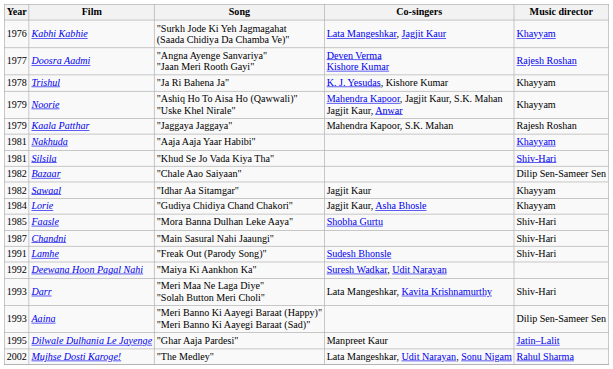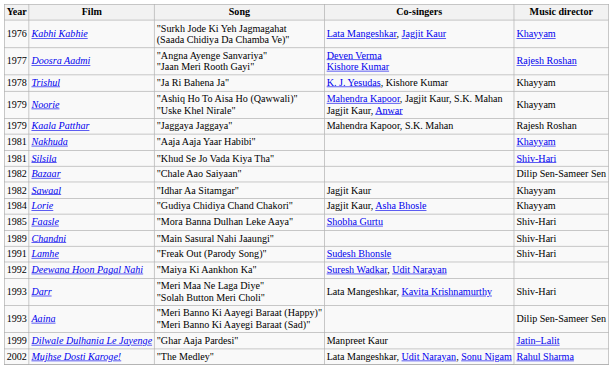 <table class="wikitable sortable">
 <tr>
 <th>Year</th>
 <th>Film</th>
 <th>Song</th>
 <th>Co-singers</th>
 <th>Music director</th>
 </tr>
 <tr>
 <td>1976</td>
 <td><em><a href='#'>Kabhi Kabhie</a></em></td>
 <td>"Surkh Jode Ki Yeh Jagmagahat <br> (Saada Chidiya Da Chamba Ve)"</td>
 <td><a href='#'>Lata Mangeshkar</a>, <a href='#'>Jagjit Kaur</a></td>
 <td><a href='#'>Khayyam</a></td>
 </tr>
 <tr>
 <td>1977</td>
 <td><em><a href='#'>Doosra Aadmi</a></em> </td>
 <td> "Angna Ayenge Sanvariya" <br>  "Jaan Meri Rooth Gayi"</td>
 <td> <a href='#'>Deven Verma</a> <br>  <a href='#'>Kishore Kumar</a></td>
 <td><a href='#'>Rajesh Roshan</a></td>
 </tr>
 <tr>
 <td>1978</td>
 <td><em><a href='#'>Trishul</a></em></td>
 <td>"Ja Ri Bahena Ja"</td>
 <td><a href='#'>K. J. Yesudas</a>, Kishore Kumar</td>
 <td>Khayyam</td>
 </tr>
 <tr>
 <td>1979</td>
 <td><em><a href='#'>Noorie</a></em></td>
 <td> "Ashiq Ho To Aisa Ho (Qawwali)" <br>  "Uske Khel Nirale"</td>
 <td> <a href='#'>Mahendra Kapoor</a>, Jagjit Kaur, S.K. Mahan <br>  Jagjit Kaur, <a href='#'>Anwar</a></td>
 <td>Khayyam</td>
 </tr>
 <tr>
 <td>1979</td>
 <td><em><a href='#'>Kaala Patthar</a></em></td>
 <td>"Jaggaya Jaggaya"</td>
 <td>Mahendra Kapoor, S.K. Mahan</td>
 <td>Rajesh Roshan</td>
 </tr>
 <tr>
 <td>1981</td>
 <td><em><a href='#'>Nakhuda</a></em></td>
 <td>"Aaja Aaja Yaar Habibi"</td>
 <td></td>
 <td><a href='#'>Khayyam</a></td>
 </tr>
 <tr>
 <td>1981</td>
 <td><em><a href='#'>Silsila</a></em></td>
 <td>"Khud Se Jo Vada Kiya Tha"</td>
 <td></td>
 <td><a href='#'>Shiv-Hari</a></td>
 </tr>
 <tr>
 <td>1982</td>
 <td><em><a href='#'>Bazaar</a></em></td>
 <td>"Chale Aao Saiyaan"</td>
 <td></td>
 <td>Dilip Sen-Sameer Sen</td>
 </tr>
 <tr>
 <td>1982</td>
 <td><em><a href='#'>Sawaal</a></em></td>
 <td>"Idhar Aa Sitamgar"</td>
 <td>Jagjit Kaur</td>
 <td>Khayyam</td>
 </tr>
 <tr>
 <td>1984</td>
 <td><em><a href='#'>Lorie</a></em></td>
 <td>"Gudiya Chidiya Chand Chakori"</td>
 <td>Jagjit Kaur, <a href='#'>Asha Bhosle</a></td>
 <td>Khayyam</td>
 </tr>
 <tr>
 <td>1985</td>
 <td><em><a href='#'>Faasle</a></em></td>
 <td>"Mora Banna Dulhan Leke Aaya"</td>
 <td><a href='#'>Shobha Gurtu</a></td>
 <td>Shiv-Hari</td>
 </tr>
 <tr>
-<td>1987</td>
+<td>1989</td>
 <td><em><a href='#'>Chandni</a></em></td>
 <td>"Main Sasural Nahi Jaaungi"</td>
 <td></td>
 <td>Shiv-Hari</td>
 </tr>
 <tr>
 <td>1991</td>
 <td><em><a href='#'>Lamhe</a></em></td>
 <td>"Freak Out (Parody Song)"</td>
 <td><a href='#'>Sudesh Bhonsle</a></td>
 <td>Shiv-Hari</td>
 </tr>
 <tr>
 <td>1992</td>
 <td><em><a href='#'>Deewana Hoon Pagal Nahi</a></em></td>
 <td>"Maiya Ki Aankhon Ka"</td>
 <td><a href='#'>Suresh Wadkar</a>, <a href='#'>Udit Narayan</a></td>
 </tr>
 <tr>
 <td>1993</td>
 <td><em><a href='#'>Darr</a></em></td>
 <td> "Meri Maa Ne Laga Diye" <br>  "Solah Button Meri Choli"</td>
 <td>Lata Mangeshkar, <a href='#'>Kavita Krishnamurthy</a></td>
 <td>Shiv-Hari</td>
 </tr>
 <tr>
 <td>1993</td>
 <td><em><a href='#'>Aaina</a></em></td>
 <td> "Meri Banno Ki Aayegi Baraat (Happy)" <br>  "Meri Banno Ki Aayegi Baraat (Sad)"</td>
 <td></td>
 <td>Dilip Sen-Sameer Sen</td>
 </tr>
 <tr>
-<td>1995</td>
+<td>1999</td>
 <td><em><a href='#'>Dilwale Dulhania Le Jayenge</a></em></td>
 <td>"Ghar Aaja Pardesi"</td>
 <td>Manpreet Kaur</td>
 <td><a href='#'>Jatin–Lalit</a></td>
 </tr>
 <tr>
 <td>2002</td>
 <td><em><a href='#'>Mujhse Dosti Karoge!</a></em></td>
 <td>"The Medley"</td>
 <td>Lata Mangeshkar, <a href='#'>Udit Narayan</a>, <a href='#'>Sonu Nigam</a></td>
 <td><a href='#'>Rahul Sharma</a></td>
 </tr>
 <tr>
 </tr>
 </table>
